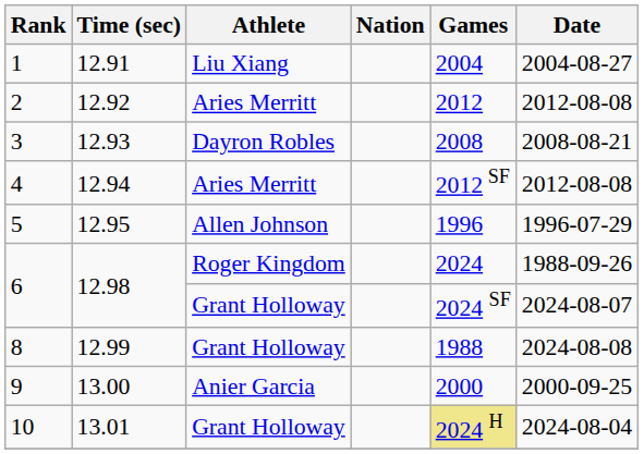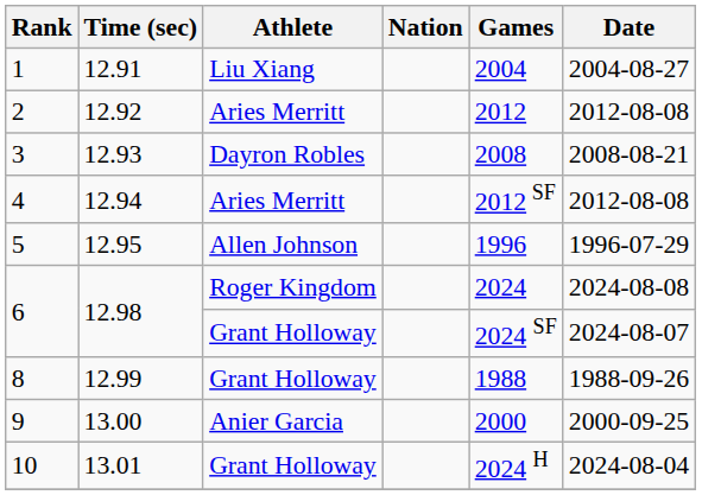 <table class=wikitable style="font-size:95%">
 <tr>
 <th>Rank</th>
 <th>Time (sec)</th>
 <th>Athlete</th>
 <th>Nation</th>
 <th>Games</th>
 <th>Date</th>
 </tr>
 <tr>
 <td>1</td>
 <td>12.91</td>
 <td><a href='#'>Liu Xiang</a></td>
 <td></td>
 <td><a href='#'>2004</a></td>
 <td>2004-08-27</td>
 </tr>
 <tr>
 <td>2</td>
 <td>12.92</td>
 <td><a href='#'>Aries Merritt</a></td>
 <td></td>
 <td><a href='#'>2012</a></td>
 <td>2012-08-08</td>
 </tr>
 <tr>
 <td>3</td>
 <td>12.93</td>
 <td><a href='#'>Dayron Robles</a></td>
 <td></td>
 <td><a href='#'>2008</a></td>
 <td>2008-08-21</td>
 </tr>
 <tr>
 <td>4</td>
 <td>12.94</td>
 <td><a href='#'>Aries Merritt</a></td>
 <td></td>
 <td><a href='#'>2012</a><sup> SF </sup></td>
 <td>2012-08-08</td>
 </tr>
 <tr>
 <td>5</td>
 <td>12.95</td>
 <td><a href='#'>Allen Johnson</a></td>
 <td></td>
 <td><a href='#'>1996</a></td>
 <td>1996-07-29</td>
 </tr>
 <tr>
 <td rowspan="2">6</td>
 <td rowspan="2">12.98</td>
 <td><a href='#'>Roger Kingdom</a></td>
 <td></td>
 <td><a href='#'>2024</a></td>
-<td>1988-09-26</td>
+<td>2024-08-08</td>
 </tr>
 <tr>
 <td><a href='#'>Grant Holloway</a></td>
 <td></td>
 <td><a href='#'>2024</a> <sup> SF </sup></td>
 <td>2024-08-07</td>
 </tr>
 <tr>
 <td>8</td>
 <td>12.99</td>
 <td><a href='#'>Grant Holloway</a></td>
 <td></td>
 <td><a href='#'>1988</a></td>
-<td>2024-08-08</td>
+<td>1988-09-26</td>
 </tr>
 <tr>
 <td>9</td>
 <td>13.00</td>
 <td><a href='#'>Anier Garcia</a></td>
 <td></td>
 <td><a href='#'>2000</a></td>
 <td>2000-09-25</td>
 </tr>
 <tr>
 <td>10</td>
 <td>13.01</td>
 <td><a href='#'>Grant Holloway</a></td>
 <td></td>
-<td style="background: khaki;"><a href='#'>2024</a> <sup> H </sup></td>
+<td><a href='#'>2024</a> <sup> H </sup></td>
 <td>2024-08-04</td>
 </tr>
 <tr>
 </tr>
 </table>
